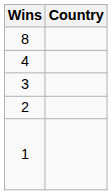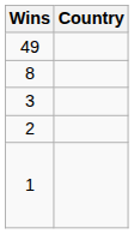 <table class="wikitable">
 <tr>
 <th>Wins</th>
 <th>Country</th>
 </tr>
 <tr>
-<td align=center>8</td>
+<td align=center>49</td>
 <td></td>
 </tr>
 <tr>
-<td align=center>4</td>
-<td><br></td>
+<td align=center>8</td>
+<td></td>
 </tr>
 <tr>
 <td align=center>3</td>
 <td></td>
 </tr>
 <tr>
 <td align=center>2</td>
 <td></td>
 </tr>
 <tr>
 <td align=center>1</td>
 <td><br><br><br><br></td>
 </tr>
 </table>
